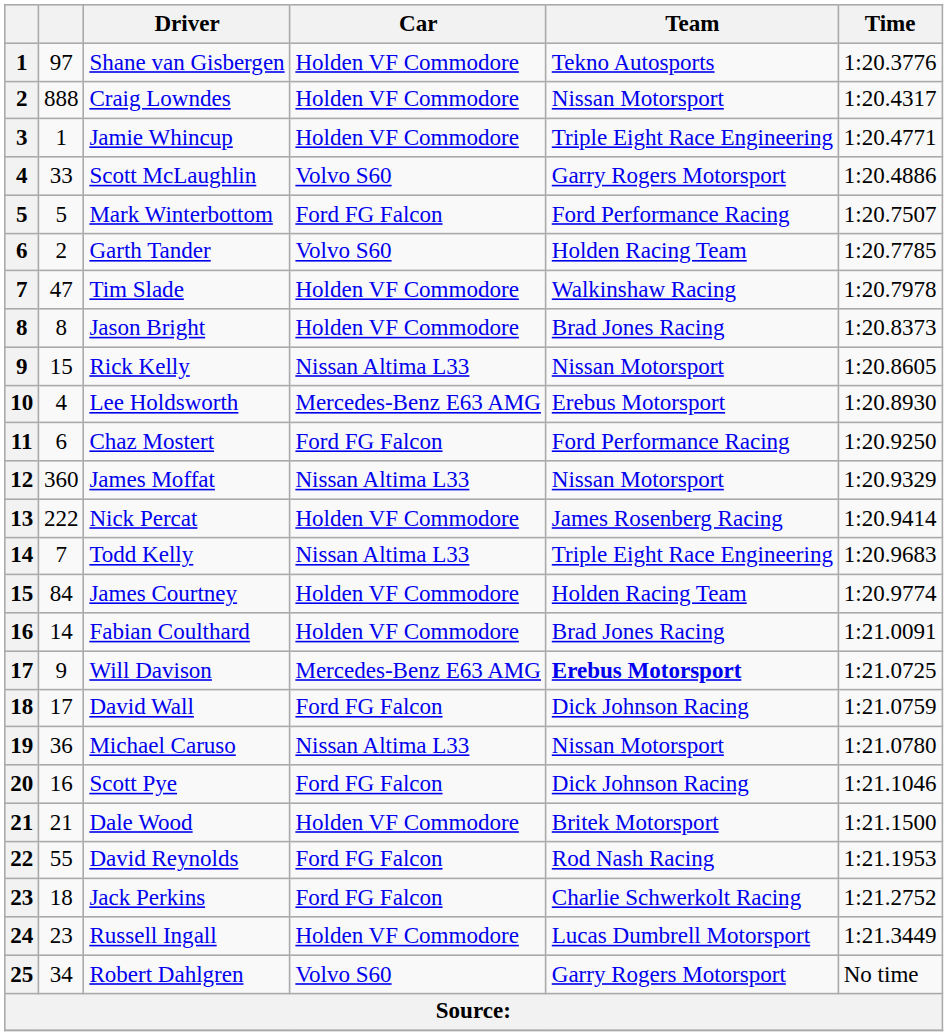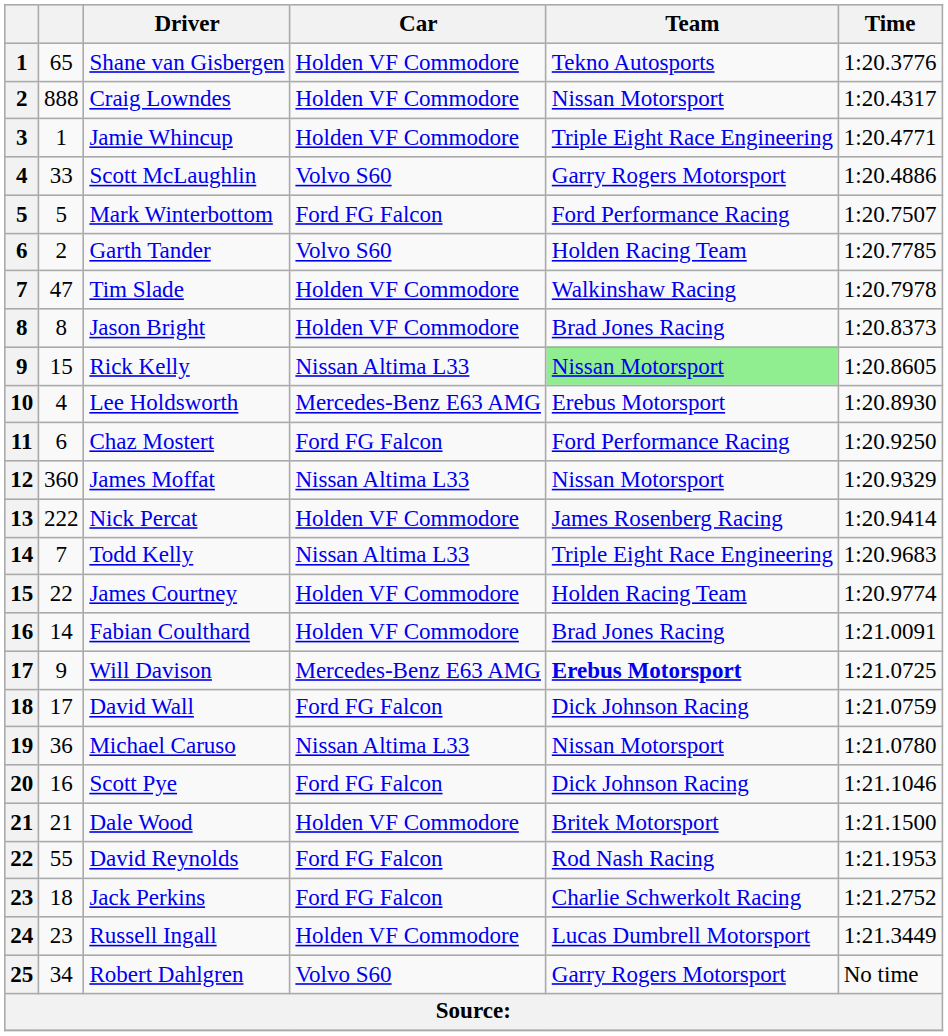 <table class="wikitable" style="font-size: 90%">
 <tr>
 <th></th>
 <th></th>
 <th>Driver</th>
 <th>Car</th>
 <th>Team</th>
 <th>Time</th>
 </tr>
 <tr>
 <th>1</th>
-<td align="center">97</td>
+<td align="center">65</td>
 <td> <a href='#'>Shane van Gisbergen</a></td>
 <td><a href='#'>Holden VF Commodore</a></td>
 <td><a href='#'>Tekno Autosports</a></td>
 <td>1:20.3776</td>
 </tr>
 <tr>
 <th>2</th>
 <td align="center">888</td>
 <td> <a href='#'>Craig Lowndes</a></td>
 <td><a href='#'>Holden VF Commodore</a></td>
 <td><a href='#'>Nissan Motorsport</a></td>
 <td>1:20.4317</td>
 </tr>
 <tr>
 <th>3</th>
 <td align="center">1</td>
 <td> <a href='#'>Jamie Whincup</a></td>
 <td><a href='#'>Holden VF Commodore</a></td>
 <td><a href='#'>Triple Eight Race Engineering</a></td>
 <td>1:20.4771</td>
 </tr>
 <tr>
 <th>4</th>
 <td align="center">33</td>
 <td> <a href='#'>Scott McLaughlin</a></td>
 <td><a href='#'>Volvo S60</a></td>
 <td><a href='#'>Garry Rogers Motorsport</a></td>
 <td>1:20.4886</td>
 </tr>
 <tr>
 <th>5</th>
 <td align="center">5</td>
 <td> <a href='#'>Mark Winterbottom</a></td>
 <td><a href='#'>Ford FG Falcon</a></td>
 <td><a href='#'>Ford Performance Racing</a></td>
 <td>1:20.7507</td>
 </tr>
 <tr>
 <th>6</th>
 <td align="center">2</td>
 <td> <a href='#'>Garth Tander</a></td>
 <td><a href='#'>Volvo S60</a></td>
 <td><a href='#'>Holden Racing Team</a></td>
 <td>1:20.7785</td>
 </tr>
 <tr>
 <th>7</th>
 <td align="center">47</td>
 <td> <a href='#'>Tim Slade</a></td>
 <td><a href='#'>Holden VF Commodore</a></td>
 <td><a href='#'>Walkinshaw Racing</a></td>
 <td>1:20.7978</td>
 </tr>
 <tr>
 <th>8</th>
 <td align="center">8</td>
 <td> <a href='#'>Jason Bright</a></td>
 <td><a href='#'>Holden VF Commodore</a></td>
 <td><a href='#'>Brad Jones Racing</a></td>
 <td>1:20.8373</td>
 </tr>
 <tr>
 <th>9</th>
 <td align="center">15</td>
 <td> <a href='#'>Rick Kelly</a></td>
 <td><a href='#'>Nissan Altima L33</a></td>
-<td><a href='#'>Nissan Motorsport</a></td>
+<td style="background: lightgreen;"><a href='#'>Nissan Motorsport</a></td>
 <td>1:20.8605</td>
 </tr>
 <tr>
 <th>10</th>
 <td align="center">4</td>
 <td> <a href='#'>Lee Holdsworth</a></td>
 <td><a href='#'>Mercedes-Benz E63 AMG</a></td>
 <td><a href='#'>Erebus Motorsport</a></td>
 <td>1:20.8930</td>
 </tr>
 <tr>
 <th>11</th>
 <td align="center">6</td>
 <td> <a href='#'>Chaz Mostert</a></td>
 <td><a href='#'>Ford FG Falcon</a></td>
 <td><a href='#'>Ford Performance Racing</a></td>
 <td>1:20.9250</td>
 </tr>
 <tr>
 <th>12</th>
 <td align="center">360</td>
 <td> <a href='#'>James Moffat</a></td>
 <td><a href='#'>Nissan Altima L33</a></td>
 <td><a href='#'>Nissan Motorsport</a></td>
 <td>1:20.9329</td>
 </tr>
 <tr>
 <th>13</th>
 <td align="center">222</td>
 <td> <a href='#'>Nick Percat</a></td>
 <td><a href='#'>Holden VF Commodore</a></td>
 <td><a href='#'>James Rosenberg Racing</a></td>
 <td>1:20.9414</td>
 </tr>
 <tr>
 <th>14</th>
 <td align="center">7</td>
 <td> <a href='#'>Todd Kelly</a></td>
 <td><a href='#'>Nissan Altima L33</a></td>
 <td><a href='#'>Triple Eight Race Engineering</a></td>
 <td>1:20.9683</td>
 </tr>
 <tr>
 <th>15</th>
-<td align="center">84</td>
+<td align="center">22</td>
 <td> <a href='#'>James Courtney</a></td>
 <td><a href='#'>Holden VF Commodore</a></td>
 <td><a href='#'>Holden Racing Team</a></td>
 <td>1:20.9774</td>
 </tr>
 <tr>
 <th>16</th>
 <td align="center">14</td>
 <td> <a href='#'>Fabian Coulthard</a></td>
 <td><a href='#'>Holden VF Commodore</a></td>
 <td><a href='#'>Brad Jones Racing</a></td>
 <td>1:21.0091</td>
 </tr>
 <tr>
 <th>17</th>
 <td align="center">9</td>
 <td> <a href='#'>Will Davison</a></td>
 <td><a href='#'>Mercedes-Benz E63 AMG</a></td>
 <td><strong><a href='#'>Erebus Motorsport</a></strong></td>
 <td>1:21.0725</td>
 </tr>
 <tr>
 <th>18</th>
 <td align="center">17</td>
 <td> <a href='#'>David Wall</a></td>
 <td><a href='#'>Ford FG Falcon</a></td>
 <td><a href='#'>Dick Johnson Racing</a></td>
 <td>1:21.0759</td>
 </tr>
 <tr>
 <th>19</th>
 <td align="center">36</td>
 <td> <a href='#'>Michael Caruso</a></td>
 <td><a href='#'>Nissan Altima L33</a></td>
 <td><a href='#'>Nissan Motorsport</a></td>
 <td>1:21.0780</td>
 </tr>
 <tr>
 <th>20</th>
 <td align="center">16</td>
 <td> <a href='#'>Scott Pye</a></td>
 <td><a href='#'>Ford FG Falcon</a></td>
 <td><a href='#'>Dick Johnson Racing</a></td>
 <td>1:21.1046</td>
 </tr>
 <tr>
 <th>21</th>
 <td align="center">21</td>
 <td> <a href='#'>Dale Wood</a></td>
 <td><a href='#'>Holden VF Commodore</a></td>
 <td><a href='#'>Britek Motorsport</a></td>
 <td>1:21.1500</td>
 </tr>
 <tr>
 <th>22</th>
 <td align="center">55</td>
 <td> <a href='#'>David Reynolds</a></td>
 <td><a href='#'>Ford FG Falcon</a></td>
 <td><a href='#'>Rod Nash Racing</a></td>
 <td>1:21.1953</td>
 </tr>
 <tr>
 <th>23</th>
 <td align="center">18</td>
 <td> <a href='#'>Jack Perkins</a></td>
 <td><a href='#'>Ford FG Falcon</a></td>
 <td><a href='#'>Charlie Schwerkolt Racing</a></td>
 <td>1:21.2752</td>
 </tr>
 <tr>
 <th>24</th>
 <td align="center">23</td>
 <td> <a href='#'>Russell Ingall</a></td>
 <td><a href='#'>Holden VF Commodore</a></td>
 <td><a href='#'>Lucas Dumbrell Motorsport</a></td>
 <td>1:21.3449</td>
 </tr>
 <tr>
 <th>25</th>
 <td align="center">34</td>
 <td> <a href='#'>Robert Dahlgren</a></td>
 <td><a href='#'>Volvo S60</a></td>
 <td><a href='#'>Garry Rogers Motorsport</a></td>
 <td>No time</td>
 </tr>
 <tr>
 <th colspan="6">Source:</th>
 </tr>
 <tr>
 </tr>
 </table>
